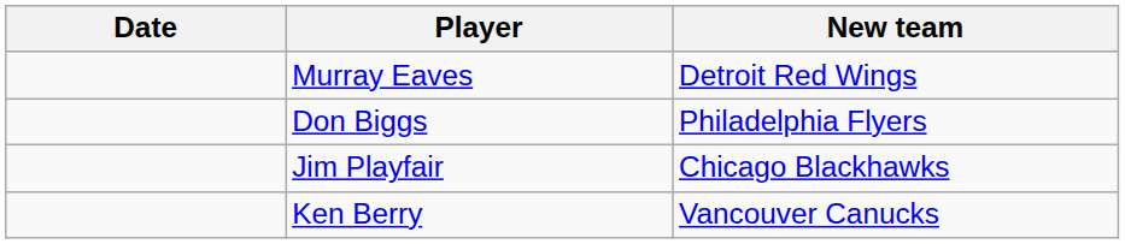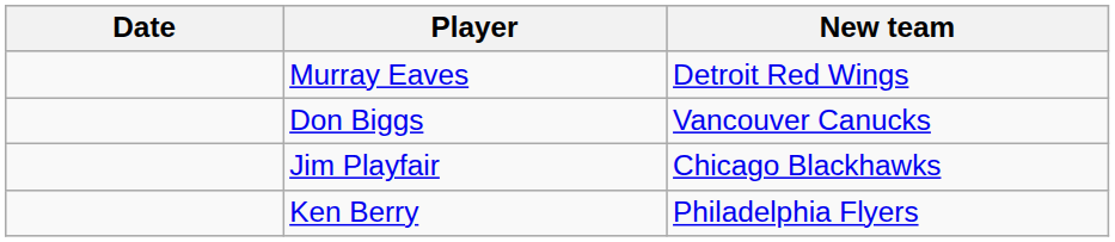 <table class="wikitable">
 <tr style="background:#ddd; text-align:center;">
 <th style="width: 10em;">Date</th>
 <th style="width: 14em;">Player</th>
 <th style="width: 16em;">New team</th>
 </tr>
 <tr>
 <td></td>
 <td><a href='#'>Murray Eaves</a></td>
 <td><a href='#'>Detroit Red Wings</a></td>
 </tr>
 <tr>
 <td></td>
 <td><a href='#'>Don Biggs</a></td>
-<td><a href='#'>Philadelphia Flyers</a></td>
+<td><a href='#'>Vancouver Canucks</a></td>
 </tr>
 <tr>
 <td></td>
 <td><a href='#'>Jim Playfair</a></td>
 <td><a href='#'>Chicago Blackhawks</a></td>
 </tr>
 <tr>
 <td></td>
 <td><a href='#'>Ken Berry</a></td>
-<td><a href='#'>Vancouver Canucks</a></td>
+<td><a href='#'>Philadelphia Flyers</a></td>
 </tr>
 </table>
